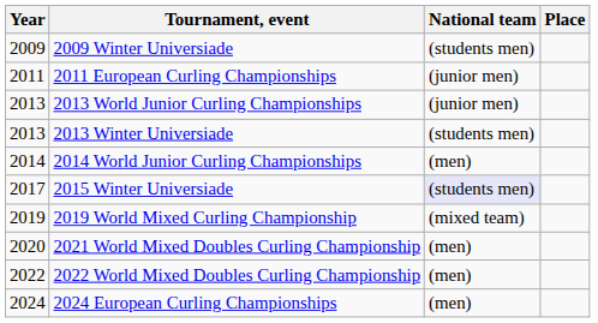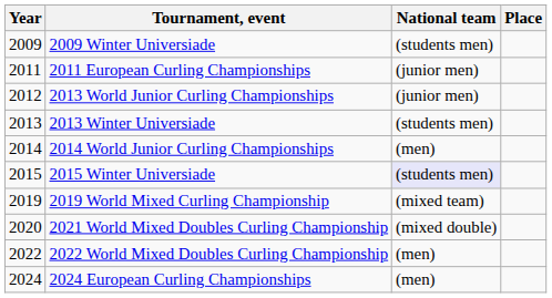 <table class="wikitable">
 <tr>
 <th scope="col">Year</th>
 <th scope="col">Tournament, event</th>
 <th scope="col">National team</th>
 <th scope="col">Place</th>
 </tr>
 <tr>
 <td>2009</td>
 <td><a href='#'>2009 Winter Universiade</a></td>
 <td> (students men)</td>
 <td></td>
 </tr>
 <tr>
 <td>2011</td>
 <td><a href='#'>2011 European Curling Championships</a></td>
 <td> (junior men)</td>
 <td></td>
 </tr>
 <tr>
-<td>2013</td>
+<td>2012</td>
 <td><a href='#'>2013 World Junior Curling Championships</a></td>
 <td> (junior men)</td>
 <td></td>
 </tr>
 <tr>
 <td>2013</td>
 <td><a href='#'>2013 Winter Universiade</a></td>
 <td> (students men)</td>
 <td></td>
 </tr>
 <tr>
 <td>2014</td>
 <td><a href='#'>2014 World Junior Curling Championships</a></td>
 <td> (men)</td>
 <td></td>
 </tr>
 <tr>
-<td>2017</td>
+<td>2015</td>
 <td><a href='#'>2015 Winter Universiade</a></td>
 <td style="background: lavender;"> (students men)</td>
 <td></td>
 </tr>
 <tr>
 <td>2019</td>
 <td><a href='#'>2019 World Mixed Curling Championship</a></td>
 <td> (mixed team)</td>
 <td></td>
 </tr>
 <tr>
 <td>2020</td>
 <td><a href='#'>2021 World Mixed Doubles Curling Championship</a></td>
-<td> (men)</td>
+<td> (mixed double)</td>
 <td></td>
 </tr>
 <tr>
 <td>2022</td>
 <td><a href='#'>2022 World Mixed Doubles Curling Championship</a></td>
 <td> (men)</td>
 <td></td>
 </tr>
 <tr>
 <td>2024</td>
 <td><a href='#'>2024 European Curling Championships</a></td>
 <td> (men)</td>
 <td></td>
 </tr>
 </table>
